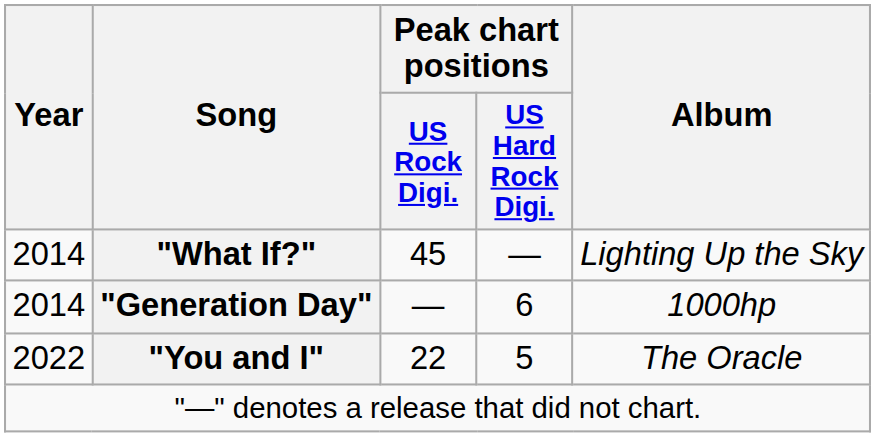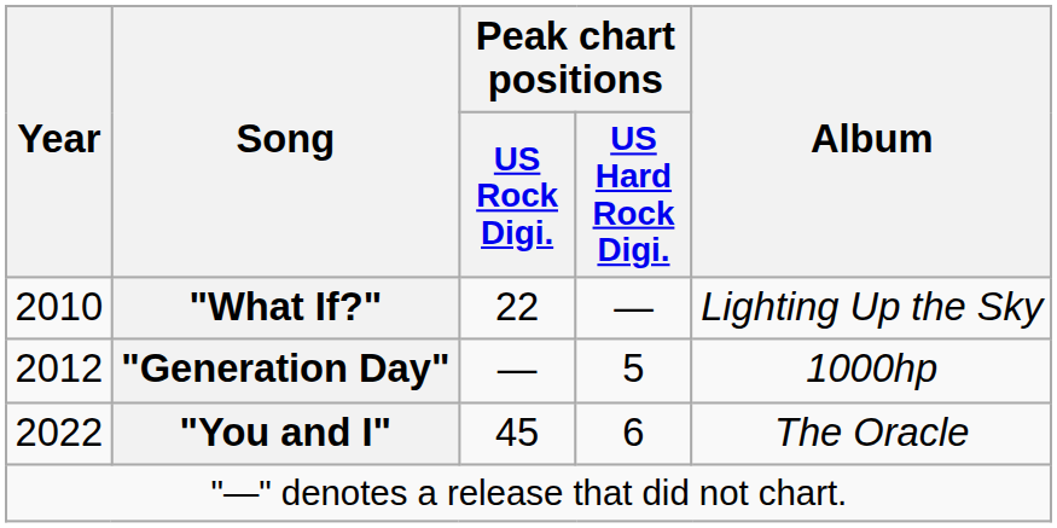 <table class="wikitable plainrowheaders" style="text-align:center;">
 <tr>
 <th scope="col" rowspan="2">Year</th>
 <th scope="col" rowspan="2">Song</th>
 <th scope="col" colspan="2">Peak chart positions</th>
 <th scope="col" rowspan="2">Album</th>
 </tr>
 <tr>
 <th style="width:3em;font-size:85%"><a href='#'>US Rock Digi.</a></th>
 <th style="width:3em;font-size:85%"><a href='#'>US Hard Rock Digi.</a></th>
 </tr>
 <tr>
-<td>2014</td>
+<td>2010</td>
 <th scope="row">"What If?"</th>
-<td>45</td>
+<td>22</td>
 <td>—</td>
 <td><em>Lighting Up the Sky</em></td>
 </tr>
 <tr>
-<td>2014</td>
+<td>2012</td>
 <th scope="row">"Generation Day"</th>
 <td>—</td>
-<td>6</td>
+<td>5</td>
 <td><em>1000hp</em></td>
 </tr>
 <tr>
 <td>2022</td>
 <th scope="row">"You and I"</th>
-<td>22</td>
-<td>5</td>
+<td>45</td>
+<td>6</td>
 <td><em>The Oracle</em></td>
 </tr>
 <tr>
 <td colspan="6" style="font-size:90%">"—" denotes a release that did not chart.</td>
 </tr>
 </table>
